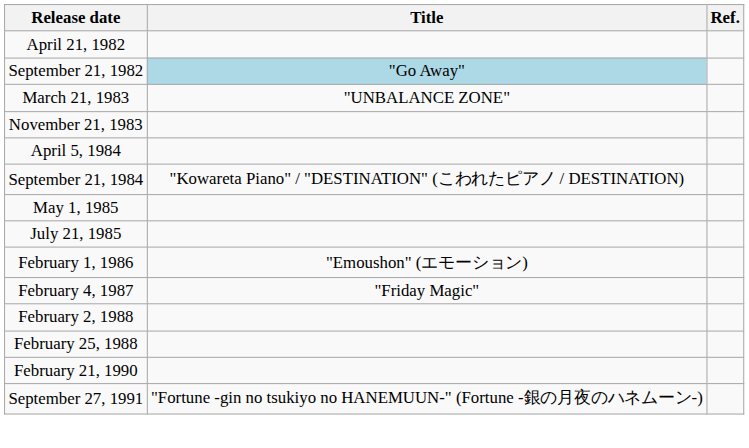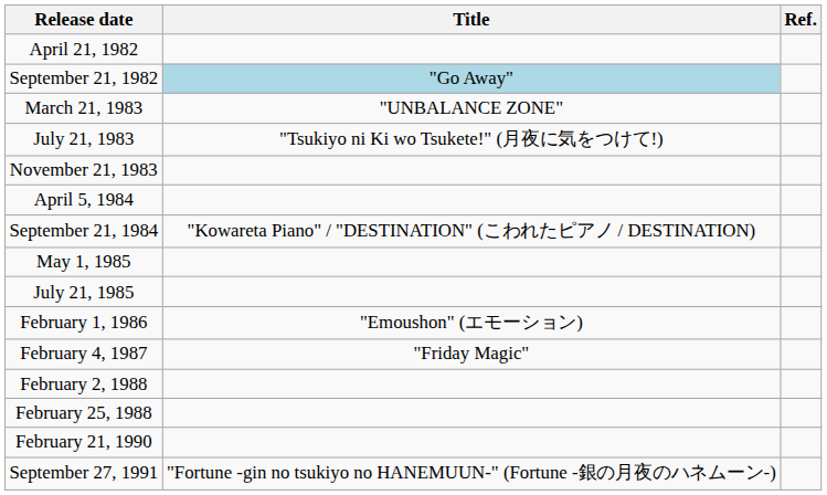 <table class="wikitable plainrowheaders" style="text-align: center">
 <tr>
 <th>Release date</th>
 <th>Title</th>
 <th>Ref.</th>
 </tr>
 <tr>
 <td>April 21, 1982</td>
 <td></td>
 <td></td>
 </tr>
 <tr>
 <td>September 21, 1982</td>
 <td style="background: lightblue;">"Go Away"</td>
 <td></td>
 </tr>
 <tr>
 <td>March 21, 1983</td>
 <td>"UNBALANCE ZONE"</td>
+<td></td>
+</tr>
+<tr>
+<td>July 21, 1983</td>
+<td>"Tsukiyo ni Ki wo Tsukete!" (月夜に気をつけて!)</td>
 <td></td>
 </tr>
 <tr>
 <td>November 21, 1983</td>
 <td></td>
 <td></td>
 </tr>
 <tr>
 <td>April 5, 1984</td>
 <td></td>
 <td></td>
 </tr>
 <tr>
 <td>September 21, 1984</td>
 <td>"Kowareta Piano" / "DESTINATION" (こわれたピアノ / DESTINATION)</td>
 <td></td>
 </tr>
 <tr>
 <td>May 1, 1985</td>
 <td></td>
 <td></td>
 </tr>
 <tr>
 <td>July 21, 1985</td>
 <td></td>
 <td></td>
 </tr>
 <tr>
 <td>February 1, 1986</td>
 <td>"Emoushon" (エモーション)</td>
 <td></td>
 </tr>
 <tr>
 <td>February 4, 1987</td>
 <td>"Friday Magic"</td>
 <td></td>
 </tr>
 <tr>
 <td>February 2, 1988</td>
 <td></td>
 <td></td>
 </tr>
 <tr>
 <td>February 25, 1988</td>
 <td></td>
 <td></td>
 </tr>
 <tr>
 <td>February 21, 1990</td>
 <td></td>
 <td></td>
 </tr>
 <tr>
 <td>September 27, 1991</td>
 <td>"Fortune -gin no tsukiyo no HANEMUUN-" (Fortune -銀の月夜のハネムーン-)</td>
 <td></td>
 </tr>
 </table>
